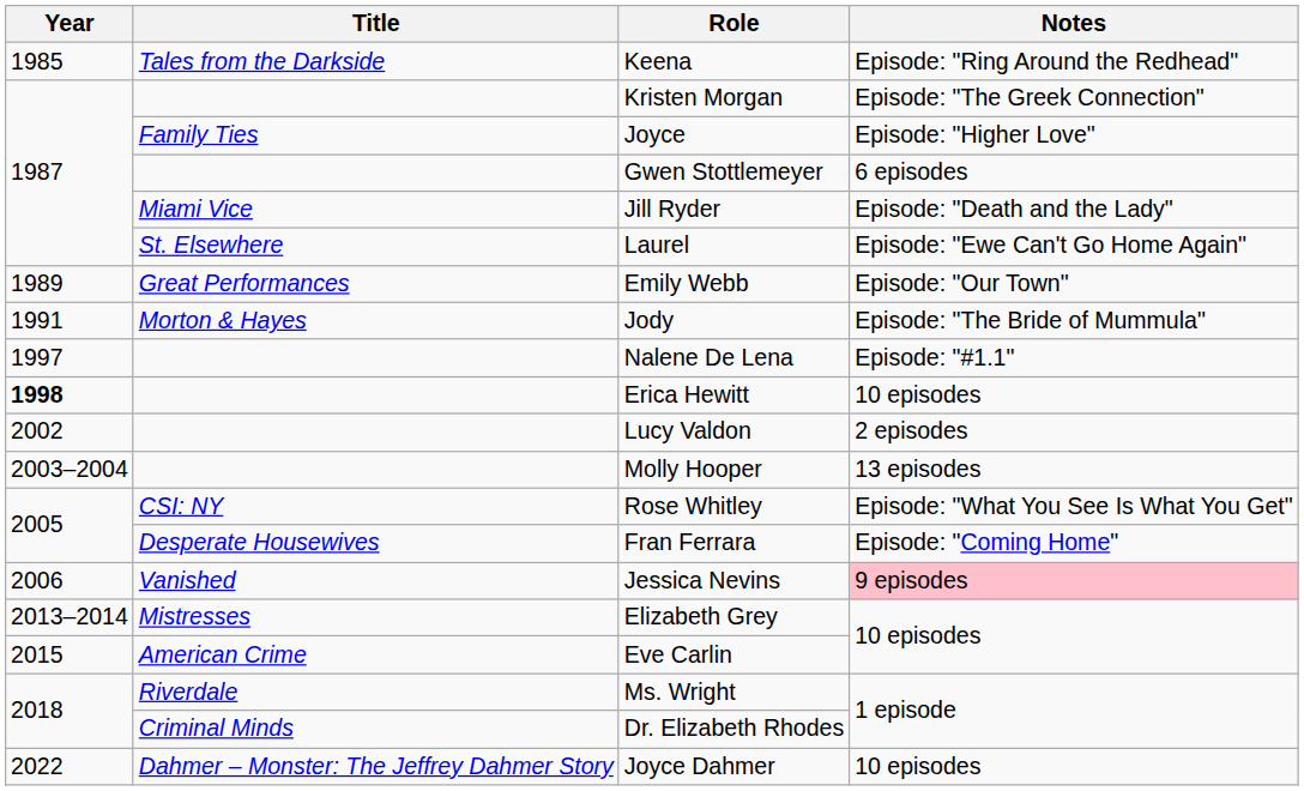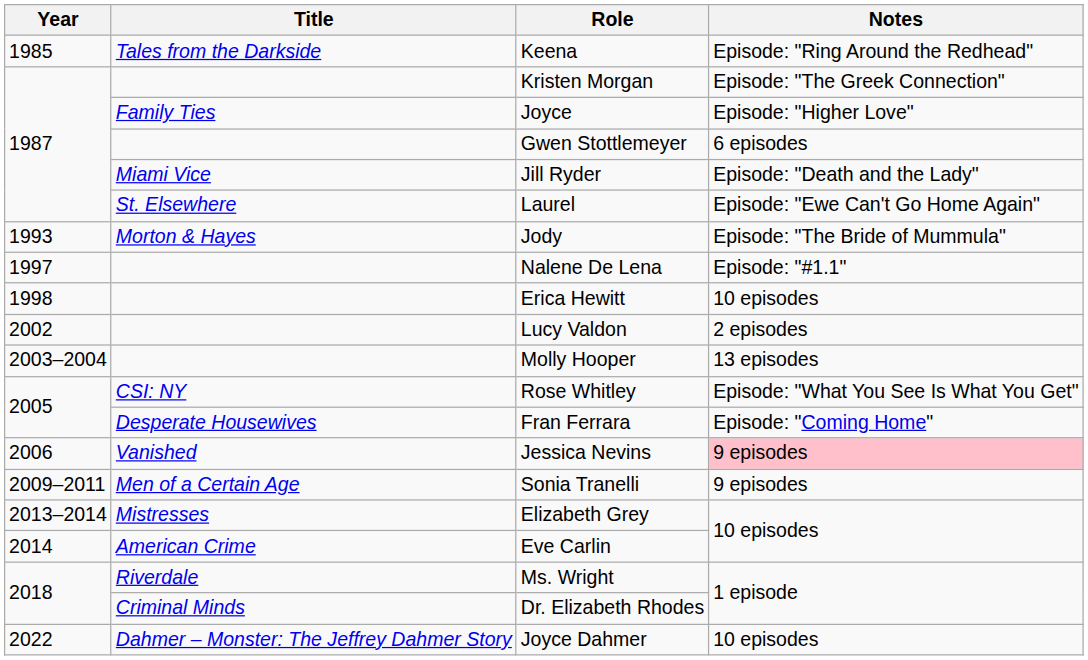 <table class="wikitable sortable">
 <tr>
 <th>Year</th>
 <th>Title</th>
 <th>Role</th>
 <th class="unsortable">Notes</th>
 </tr>
 <tr>
 <td>1985</td>
 <td><em><a href='#'>Tales from the Darkside</a></em></td>
 <td>Keena</td>
 <td>Episode: "Ring Around the Redhead"</td>
 </tr>
 <tr>
 <td rowspan="5">1987</td>
 <td><em></em></td>
 <td>Kristen Morgan</td>
 <td>Episode: "The Greek Connection"</td>
 </tr>
 <tr>
 <td><em><a href='#'>Family Ties</a></em></td>
 <td>Joyce</td>
 <td>Episode: "Higher Love"</td>
 </tr>
 <tr>
 <td><em></em></td>
 <td>Gwen Stottlemeyer</td>
 <td>6 episodes</td>
 </tr>
 <tr>
 <td><em><a href='#'>Miami Vice</a></em></td>
 <td>Jill Ryder</td>
 <td>Episode: "Death and the Lady"</td>
 </tr>
 <tr>
 <td><em><a href='#'>St. Elsewhere</a></em></td>
 <td>Laurel</td>
 <td>Episode: "Ewe Can't Go Home Again"</td>
 </tr>
 <tr>
-<td>1989</td>
-<td><em><a href='#'>Great Performances</a></em></td>
-<td>Emily Webb</td>
-<td>Episode: "Our Town"</td>
-</tr>
-<tr>
-<td>1991</td>
+<td>1993</td>
 <td><em><a href='#'>Morton & Hayes</a></em></td>
 <td>Jody</td>
 <td>Episode: "The Bride of Mummula"</td>
 </tr>
 <tr>
 <td>1997</td>
 <td><em></em></td>
 <td>Nalene De Lena</td>
 <td>Episode: "#1.1"</td>
 </tr>
 <tr>
-<td><strong>1998</strong></td>
+<td>1998</td>
 <td><em></em></td>
 <td>Erica Hewitt</td>
 <td>10 episodes</td>
 </tr>
 <tr>
 <td>2002</td>
 <td><em></em></td>
 <td>Lucy Valdon</td>
 <td>2 episodes</td>
 </tr>
 <tr>
 <td>2003–2004</td>
 <td><em></em></td>
 <td>Molly Hooper</td>
 <td>13 episodes</td>
 </tr>
 <tr>
 <td rowspan="2">2005</td>
 <td><em><a href='#'>CSI: NY</a></em></td>
 <td>Rose Whitley</td>
 <td>Episode: "What You See Is What You Get"</td>
 </tr>
 <tr>
 <td><em><a href='#'>Desperate Housewives</a></em></td>
 <td>Fran Ferrara</td>
 <td>Episode: "<a href='#'>Coming Home</a>"</td>
 </tr>
 <tr>
 <td>2006</td>
 <td><em><a href='#'>Vanished</a></em></td>
 <td>Jessica Nevins</td>
 <td style="background: pink;">9 episodes</td>
 </tr>
 <tr>
+<td>2009–2011</td>
+<td><em><a href='#'>Men of a Certain Age</a></em></td>
+<td>Sonia Tranelli</td>
+<td>9 episodes</td>
+</tr>
+<tr>
 <td>2013–2014</td>
 <td><em><a href='#'>Mistresses</a></em></td>
 <td>Elizabeth Grey</td>
 <td rowspan="2">10 episodes</td>
 </tr>
 <tr>
-<td>2015</td>
+<td>2014</td>
 <td><em><a href='#'>American Crime</a></em></td>
 <td>Eve Carlin</td>
 </tr>
 <tr>
 <td rowspan="2">2018</td>
 <td><em><a href='#'>Riverdale</a></em></td>
 <td>Ms. Wright</td>
 <td rowspan="2">1 episode</td>
 </tr>
 <tr>
 <td><em><a href='#'>Criminal Minds</a></em></td>
 <td>Dr. Elizabeth Rhodes</td>
 </tr>
 <tr>
 <td>2022</td>
 <td><em><a href='#'>Dahmer – Monster: The Jeffrey Dahmer Story</a></em></td>
 <td>Joyce Dahmer</td>
 <td>10 episodes</td>
 </tr>
 </table>
